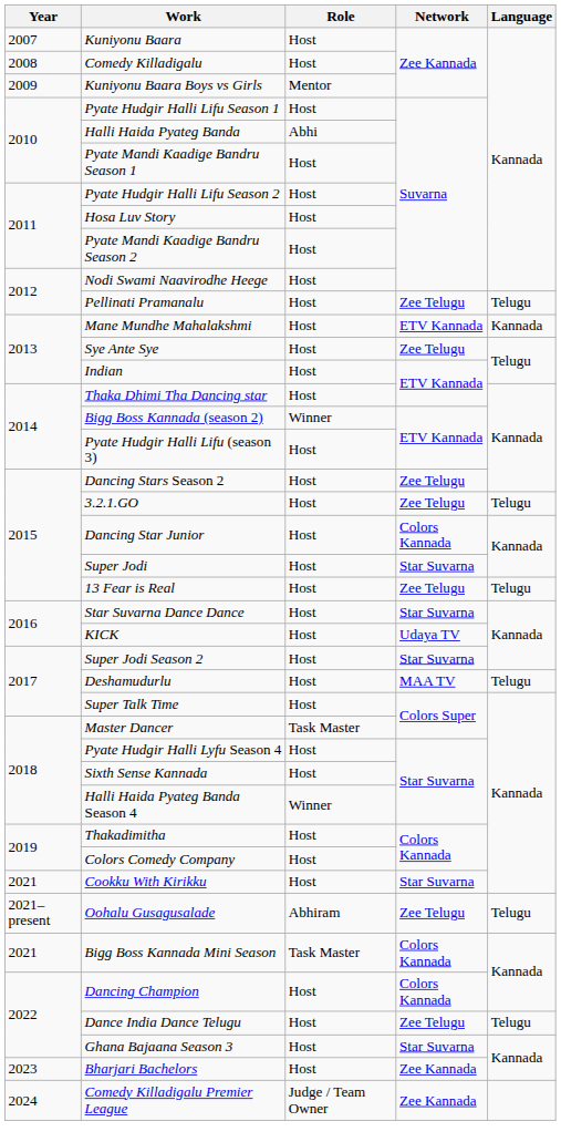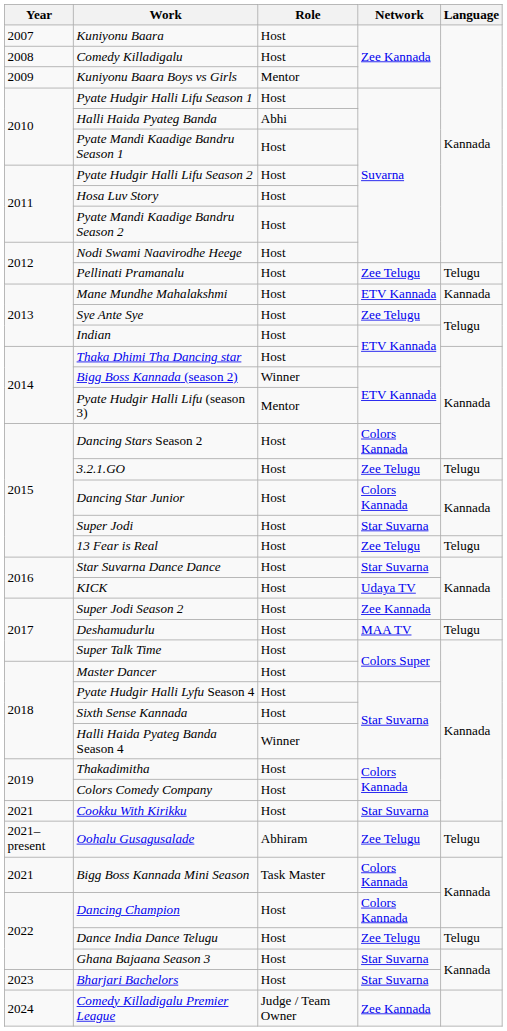 <table class="wikitable sortable plainrowheaders">
 <tr style="text-align:center;">
 <th scope="col">Year</th>
 <th scope="col">Work</th>
 <th scope="col">Role</th>
 <th>Network</th>
 <th>Language</th>
 </tr>
 <tr>
 <td>2007</td>
 <td><em>Kuniyonu Baara</em></td>
 <td>Host</td>
 <td rowspan="3"><a href='#'>Zee Kannada</a></td>
 <td rowspan="10">Kannada</td>
 </tr>
 <tr>
 <td>2008</td>
 <td><em>Comedy Killadigalu</em></td>
 <td>Host</td>
 </tr>
 <tr>
 <td>2009</td>
 <td><em>Kuniyonu Baara Boys vs Girls</em></td>
 <td>Mentor</td>
 </tr>
 <tr>
 <td rowspan="3">2010</td>
 <td><em>Pyate Hudgir Halli Lifu Season 1</em></td>
 <td>Host</td>
 <td rowspan="7"><a href='#'>Suvarna</a></td>
 </tr>
 <tr>
 <td><em>Halli Haida Pyateg Banda</em></td>
 <td>Abhi</td>
 </tr>
 <tr>
 <td><em>Pyate Mandi Kaadige Bandru Season 1</em></td>
 <td>Host</td>
 </tr>
 <tr>
 <td rowspan="3">2011</td>
 <td><em>Pyate Hudgir Halli Lifu Season 2</em></td>
 <td>Host</td>
 </tr>
 <tr>
 <td><em>Hosa Luv Story</em></td>
 <td>Host</td>
 </tr>
 <tr>
 <td><em>Pyate Mandi Kaadige Bandru Season 2</em></td>
 <td>Host</td>
 </tr>
 <tr>
 <td rowspan="2">2012</td>
 <td><em>Nodi Swami Naavirodhe Heege</em></td>
 <td>Host</td>
 </tr>
 <tr>
 <td><em>Pellinati Pramanalu</em></td>
 <td>Host</td>
 <td><a href='#'>Zee Telugu</a></td>
 <td>Telugu</td>
 </tr>
 <tr>
 <td rowspan="3">2013</td>
 <td><em>Mane Mundhe Mahalakshmi</em></td>
 <td>Host</td>
 <td><a href='#'>ETV Kannada</a></td>
 <td>Kannada</td>
 </tr>
 <tr>
 <td><em>Sye Ante Sye</em></td>
 <td>Host</td>
 <td><a href='#'>Zee Telugu</a></td>
 <td rowspan="2">Telugu</td>
 </tr>
 <tr>
 <td><em>Indian</em></td>
 <td>Host</td>
 <td rowspan="2"><a href='#'>ETV Kannada</a></td>
 </tr>
 <tr>
 <td rowspan="3">2014</td>
 <td><em><a href='#'>Thaka Dhimi Tha Dancing star</a></em></td>
 <td>Host</td>
 <td rowspan="4">Kannada</td>
 </tr>
 <tr>
 <td><a href='#'><em>Bigg Boss Kannada</em> (season 2)</a></td>
 <td>Winner</td>
 <td rowspan="2"><a href='#'>ETV Kannada</a></td>
 </tr>
 <tr>
 <td><em>Pyate Hudgir Halli Lifu</em> (season 3)</td>
-<td>Host</td>
+<td>Mentor</td>
 </tr>
 <tr>
 <td rowspan="5">2015</td>
 <td><em>Dancing Stars</em> Season 2</td>
 <td>Host</td>
-<td><a href='#'>Zee Telugu</a></td>
+<td><a href='#'>Colors Kannada</a></td>
 </tr>
 <tr>
 <td><em>3.2.1.GO</em></td>
 <td>Host</td>
 <td><a href='#'>Zee Telugu</a></td>
 <td>Telugu</td>
 </tr>
 <tr>
 <td><em>Dancing Star Junior</em></td>
 <td>Host</td>
 <td><a href='#'>Colors Kannada</a></td>
 <td rowspan="2">Kannada</td>
 </tr>
 <tr>
 <td><em>Super Jodi</em></td>
 <td>Host</td>
 <td><a href='#'>Star Suvarna</a></td>
 </tr>
 <tr>
 <td><em>13 Fear is Real</em></td>
 <td>Host</td>
 <td><a href='#'>Zee Telugu</a></td>
 <td>Telugu</td>
 </tr>
 <tr>
 <td rowspan="2">2016</td>
 <td><em>Star Suvarna Dance Dance</em></td>
 <td>Host</td>
 <td><a href='#'>Star Suvarna</a></td>
 <td rowspan="3">Kannada</td>
 </tr>
 <tr>
 <td><em>KICK</em></td>
 <td>Host</td>
 <td><a href='#'>Udaya TV</a></td>
 </tr>
 <tr>
 <td rowspan="3">2017</td>
 <td><em>Super Jodi Season 2</em></td>
 <td>Host</td>
-<td><a href='#'>Star Suvarna</a></td>
+<td><a href='#'>Zee Kannada</a></td>
 </tr>
 <tr>
 <td><em>Deshamudurlu</em></td>
 <td>Host</td>
 <td><a href='#'>MAA TV</a></td>
 <td>Telugu</td>
 </tr>
 <tr>
 <td><em>Super Talk Time</em></td>
 <td>Host</td>
 <td rowspan="2"><a href='#'>Colors Super</a></td>
 <td rowspan="8">Kannada</td>
 </tr>
 <tr>
 <td rowspan="4">2018</td>
 <td><em>Master Dancer</em></td>
-<td>Task Master</td>
+<td>Host</td>
 </tr>
 <tr>
 <td><em>Pyate Hudgir Halli Lyfu</em> Season 4</td>
 <td>Host</td>
 <td rowspan="3"><a href='#'>Star Suvarna</a></td>
 </tr>
 <tr>
 <td><em>Sixth Sense Kannada</em></td>
 <td>Host</td>
 </tr>
 <tr>
 <td><em>Halli Haida Pyateg Banda</em> Season 4</td>
 <td>Winner</td>
 </tr>
 <tr>
 <td rowspan="2">2019</td>
 <td><em>Thakadimitha</em></td>
 <td>Host</td>
 <td rowspan="2"><a href='#'>Colors Kannada</a></td>
 </tr>
 <tr>
 <td><em>Colors Comedy Company</em></td>
 <td>Host</td>
 </tr>
 <tr>
 <td>2021</td>
 <td><em><a href='#'>Cookku With Kirikku</a></em></td>
 <td>Host</td>
 <td><a href='#'>Star Suvarna</a></td>
 </tr>
 <tr>
 <td>2021–present</td>
 <td><em><a href='#'>Oohalu Gusagusalade</a></em></td>
 <td>Abhiram</td>
 <td><a href='#'>Zee Telugu</a></td>
 <td>Telugu</td>
 </tr>
 <tr>
 <td>2021</td>
 <td><em>Bigg Boss Kannada Mini Season</em></td>
 <td>Task Master</td>
 <td><a href='#'>Colors Kannada</a></td>
 <td rowspan="2">Kannada</td>
 </tr>
 <tr>
 <td rowspan="3">2022</td>
 <td><em><a href='#'>Dancing Champion</a></em></td>
 <td>Host</td>
 <td><a href='#'>Colors Kannada</a></td>
 </tr>
 <tr>
 <td><em>Dance India Dance Telugu</em></td>
 <td>Host</td>
 <td><a href='#'>Zee Telugu</a></td>
 <td>Telugu</td>
 </tr>
 <tr>
 <td><em>Ghana Bajaana Season 3</em></td>
 <td>Host</td>
 <td><a href='#'>Star Suvarna</a></td>
 <td rowspan="2">Kannada</td>
 </tr>
 <tr>
 <td>2023</td>
 <td><em><a href='#'>Bharjari Bachelors</a></em></td>
 <td>Host</td>
-<td><a href='#'>Zee Kannada</a></td>
+<td><a href='#'>Star Suvarna</a></td>
 </tr>
 <tr>
 <td>2024</td>
 <td><em><a href='#'>Comedy Killadigalu Premier League</a></em></td>
 <td>Judge / Team Owner</td>
 <td><a href='#'>Zee Kannada</a></td>
 </tr>
 </table>
